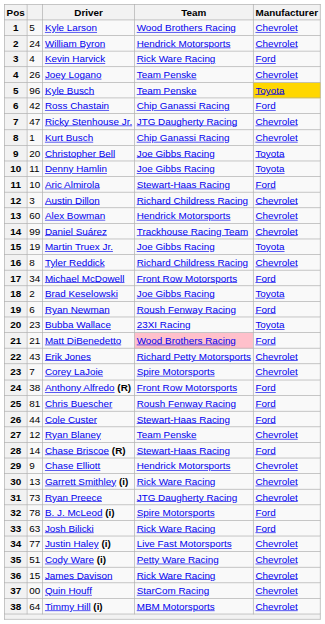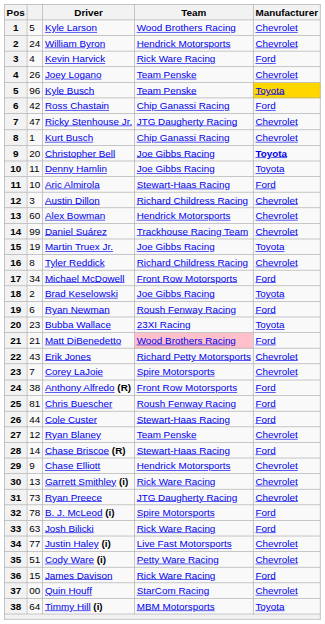 <table class="wikitable" style="font-size:95%">
 <tr>
 <th>Pos</th>
 <th></th>
 <th>Driver</th>
 <th>Team</th>
 <th>Manufacturer</th>
 </tr>
 <tr>
 <th>1</th>
 <td>5</td>
 <td><a href='#'>Kyle Larson</a></td>
 <td><a href='#'>Wood Brothers Racing</a></td>
 <td><a href='#'>Chevrolet</a></td>
 </tr>
 <tr>
 <th>2</th>
 <td>24</td>
 <td><a href='#'>William Byron</a></td>
 <td><a href='#'>Hendrick Motorsports</a></td>
 <td><a href='#'>Chevrolet</a></td>
 </tr>
 <tr>
 <th>3</th>
 <td>4</td>
 <td><a href='#'>Kevin Harvick</a></td>
 <td><a href='#'>Rick Ware Racing</a></td>
 <td><a href='#'>Ford</a></td>
 </tr>
 <tr>
 <th>4</th>
 <td>26</td>
 <td><a href='#'>Joey Logano</a></td>
 <td><a href='#'>Team Penske</a></td>
 <td><a href='#'>Chevrolet</a></td>
 </tr>
 <tr>
 <th>5</th>
 <td>96</td>
 <td><a href='#'>Kyle Busch</a></td>
 <td><a href='#'>Team Penske</a></td>
 <td style="background: gold;"><a href='#'>Toyota</a></td>
 </tr>
 <tr>
 <th>6</th>
 <td>42</td>
 <td><a href='#'>Ross Chastain</a></td>
 <td><a href='#'>Chip Ganassi Racing</a></td>
 <td><a href='#'>Ford</a></td>
 </tr>
 <tr>
 <th>7</th>
 <td>47</td>
 <td><a href='#'>Ricky Stenhouse Jr.</a></td>
 <td><a href='#'>JTG Daugherty Racing</a></td>
 <td><a href='#'>Chevrolet</a></td>
 </tr>
 <tr>
 <th>8</th>
 <td>1</td>
 <td><a href='#'>Kurt Busch</a></td>
 <td><a href='#'>Chip Ganassi Racing</a></td>
 <td><a href='#'>Chevrolet</a></td>
 </tr>
 <tr>
 <th>9</th>
 <td>20</td>
 <td><a href='#'>Christopher Bell</a></td>
 <td><a href='#'>Joe Gibbs Racing</a></td>
-<td><a href='#'>Toyota</a></td>
+<td><strong><a href='#'>Toyota</a></strong></td>
 </tr>
 <tr>
 <th>10</th>
 <td>11</td>
 <td><a href='#'>Denny Hamlin</a></td>
 <td><a href='#'>Joe Gibbs Racing</a></td>
 <td><a href='#'>Toyota</a></td>
 </tr>
 <tr>
 <th>11</th>
 <td>10</td>
 <td><a href='#'>Aric Almirola</a></td>
 <td><a href='#'>Stewart-Haas Racing</a></td>
 <td><a href='#'>Ford</a></td>
 </tr>
 <tr>
 <th>12</th>
 <td>3</td>
 <td><a href='#'>Austin Dillon</a></td>
 <td><a href='#'>Richard Childress Racing</a></td>
 <td><a href='#'>Chevrolet</a></td>
 </tr>
 <tr>
 <th>13</th>
 <td>60</td>
 <td><a href='#'>Alex Bowman</a></td>
 <td><a href='#'>Hendrick Motorsports</a></td>
 <td><a href='#'>Chevrolet</a></td>
 </tr>
 <tr>
 <th>14</th>
 <td>99</td>
 <td><a href='#'>Daniel Suárez</a></td>
 <td><a href='#'>Trackhouse Racing Team</a></td>
 <td><a href='#'>Chevrolet</a></td>
 </tr>
 <tr>
 <th>15</th>
 <td>19</td>
 <td><a href='#'>Martin Truex Jr.</a></td>
 <td><a href='#'>Joe Gibbs Racing</a></td>
 <td><a href='#'>Toyota</a></td>
 </tr>
 <tr>
 <th>16</th>
 <td>8</td>
 <td><a href='#'>Tyler Reddick</a></td>
 <td><a href='#'>Richard Childress Racing</a></td>
 <td><a href='#'>Chevrolet</a></td>
 </tr>
 <tr>
 <th>17</th>
 <td>34</td>
 <td><a href='#'>Michael McDowell</a></td>
 <td><a href='#'>Front Row Motorsports</a></td>
 <td><a href='#'>Ford</a></td>
 </tr>
 <tr>
 <th>18</th>
 <td>2</td>
 <td><a href='#'>Brad Keselowski</a></td>
 <td><a href='#'>Joe Gibbs Racing</a></td>
 <td><a href='#'>Toyota</a></td>
 </tr>
 <tr>
 <th>19</th>
 <td>6</td>
 <td><a href='#'>Ryan Newman</a></td>
 <td><a href='#'>Roush Fenway Racing</a></td>
 <td><a href='#'>Ford</a></td>
 </tr>
 <tr>
 <th>20</th>
 <td>23</td>
 <td><a href='#'>Bubba Wallace</a></td>
 <td><a href='#'>23XI Racing</a></td>
 <td><a href='#'>Toyota</a></td>
 </tr>
 <tr>
 <th>21</th>
 <td>21</td>
 <td><a href='#'>Matt DiBenedetto</a></td>
 <td style="background: pink;"><a href='#'>Wood Brothers Racing</a></td>
 <td><a href='#'>Ford</a></td>
 </tr>
 <tr>
 <th>22</th>
 <td>43</td>
 <td><a href='#'>Erik Jones</a></td>
 <td><a href='#'>Richard Petty Motorsports</a></td>
 <td><a href='#'>Chevrolet</a></td>
 </tr>
 <tr>
 <th>23</th>
 <td>7</td>
 <td><a href='#'>Corey LaJoie</a></td>
 <td><a href='#'>Spire Motorsports</a></td>
 <td><a href='#'>Chevrolet</a></td>
 </tr>
 <tr>
 <th>24</th>
 <td>38</td>
 <td><a href='#'>Anthony Alfredo</a> <strong>(R)</strong></td>
 <td><a href='#'>Front Row Motorsports</a></td>
 <td><a href='#'>Ford</a></td>
 </tr>
 <tr>
 <th>25</th>
 <td>81</td>
 <td><a href='#'>Chris Buescher</a></td>
 <td><a href='#'>Roush Fenway Racing</a></td>
 <td><a href='#'>Ford</a></td>
 </tr>
 <tr>
 <th>26</th>
 <td>44</td>
 <td><a href='#'>Cole Custer</a></td>
 <td><a href='#'>Stewart-Haas Racing</a></td>
 <td><a href='#'>Ford</a></td>
 </tr>
 <tr>
 <th>27</th>
 <td>12</td>
 <td><a href='#'>Ryan Blaney</a></td>
 <td><a href='#'>Team Penske</a></td>
 <td><a href='#'>Chevrolet</a></td>
 </tr>
 <tr>
 <th>28</th>
 <td>14</td>
 <td><a href='#'>Chase Briscoe</a> <strong>(R)</strong></td>
 <td><a href='#'>Stewart-Haas Racing</a></td>
 <td><a href='#'>Ford</a></td>
 </tr>
 <tr>
 <th>29</th>
 <td>9</td>
 <td><a href='#'>Chase Elliott</a></td>
 <td><a href='#'>Hendrick Motorsports</a></td>
 <td><a href='#'>Chevrolet</a></td>
 </tr>
 <tr>
 <th>30</th>
 <td>13</td>
 <td><a href='#'>Garrett Smithley</a> <strong>(i)</strong></td>
 <td><a href='#'>Rick Ware Racing</a></td>
 <td><a href='#'>Chevrolet</a></td>
 </tr>
 <tr>
 <th>31</th>
 <td>73</td>
 <td><a href='#'>Ryan Preece</a></td>
 <td><a href='#'>JTG Daugherty Racing</a></td>
 <td><a href='#'>Chevrolet</a></td>
 </tr>
 <tr>
 <th>32</th>
 <td>78</td>
 <td><a href='#'>B. J. McLeod</a> <strong>(i)</strong></td>
 <td><a href='#'>Spire Motorsports</a></td>
 <td><a href='#'>Ford</a></td>
 </tr>
 <tr>
 <th>33</th>
 <td>63</td>
 <td><a href='#'>Josh Bilicki</a></td>
 <td><a href='#'>Rick Ware Racing</a></td>
 <td><a href='#'>Ford</a></td>
 </tr>
 <tr>
 <th>34</th>
 <td>77</td>
 <td><a href='#'>Justin Haley</a> <strong>(i)</strong></td>
 <td><a href='#'>Live Fast Motorsports</a></td>
 <td><a href='#'>Chevrolet</a></td>
 </tr>
 <tr>
 <th>35</th>
 <td>51</td>
 <td><a href='#'>Cody Ware</a> <strong>(i)</strong></td>
 <td><a href='#'>Petty Ware Racing</a></td>
 <td><a href='#'>Chevrolet</a></td>
 </tr>
 <tr>
 <th>36</th>
 <td>15</td>
 <td><a href='#'>James Davison</a></td>
 <td><a href='#'>Rick Ware Racing</a></td>
-<td><a href='#'>Chevrolet</a></td>
+<td><a href='#'>Ford</a></td>
 </tr>
 <tr>
 <th>37</th>
 <td>00</td>
 <td><a href='#'>Quin Houff</a></td>
 <td><a href='#'>StarCom Racing</a></td>
 <td><a href='#'>Chevrolet</a></td>
 </tr>
 <tr>
 <th>38</th>
 <td>64</td>
 <td><a href='#'>Timmy Hill</a> <strong>(i)</strong></td>
 <td><a href='#'>MBM Motorsports</a></td>
-<td><a href='#'>Chevrolet</a></td>
+<td><a href='#'>Toyota</a></td>
 </tr>
 <tr>
 <th colspan="7"></th>
 </tr>
 </table>
